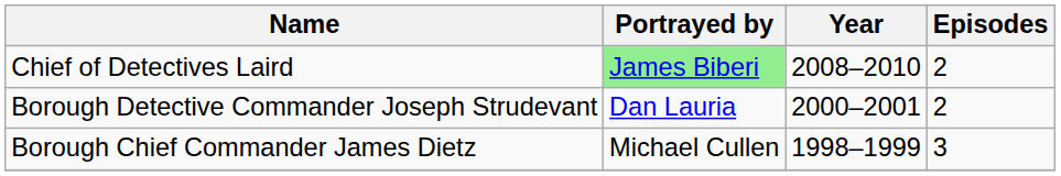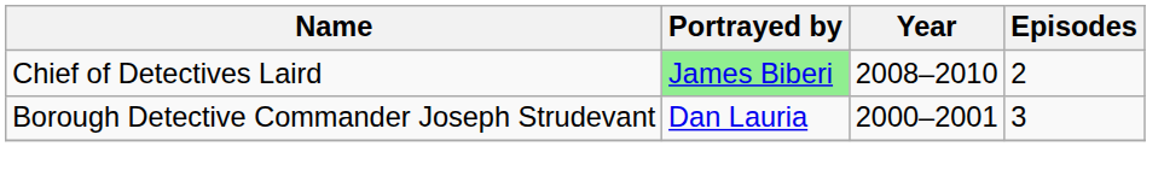 <table class="wikitable sortable">
 <tr>
 <th><strong>Name</strong></th>
 <th><strong>Portrayed by</strong></th>
 <th><strong>Year</strong></th>
 <th><strong>Episodes</strong></th>
 </tr>
 <tr>
 <td>Chief of Detectives Laird</td>
 <td style="background: lightgreen;"><a href='#'>James Biberi</a></td>
 <td>2008–2010</td>
 <td>2</td>
 </tr>
 <tr>
 <td>Borough Detective Commander Joseph Strudevant</td>
 <td><a href='#'>Dan Lauria</a></td>
 <td>2000–2001</td>
-<td>2</td>
-</tr>
-<tr>
-<td>Borough Chief Commander James Dietz</td>
-<td>Michael Cullen</td>
-<td>1998–1999</td>
 <td>3</td>
 </tr>
 <tr>
 </tr>
 </table>
